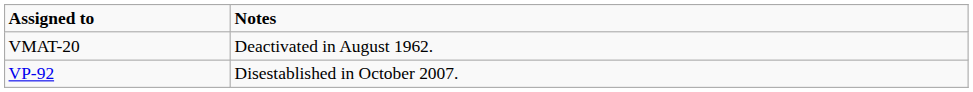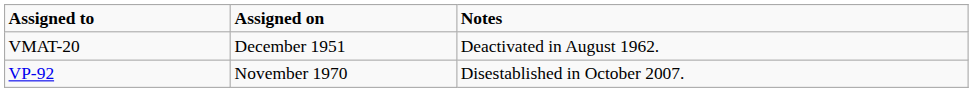 <table class="wikitable" style="width: 70%;">
 <tr>
 <td style="width: 200px;"><strong>Assigned to</strong></td>
+<td style="width: 200px;"><strong>Assigned on</strong></td>
 <td><strong>Notes</strong></td>
 </tr>
 <tr>
 <td>VMAT-20</td>
+<td>December 1951</td>
 <td>Deactivated in August 1962.</td>
 </tr>
 <tr>
 <td><a href='#'>VP-92</a></td>
+<td>November 1970</td>
 <td>Disestablished in October 2007.</td>
 </tr>
 </table>
